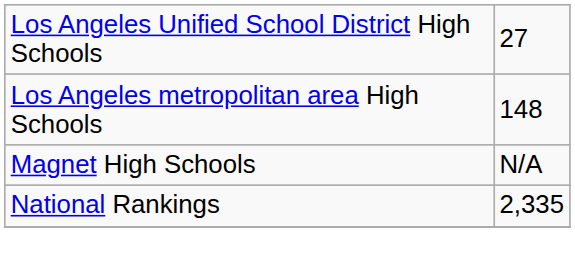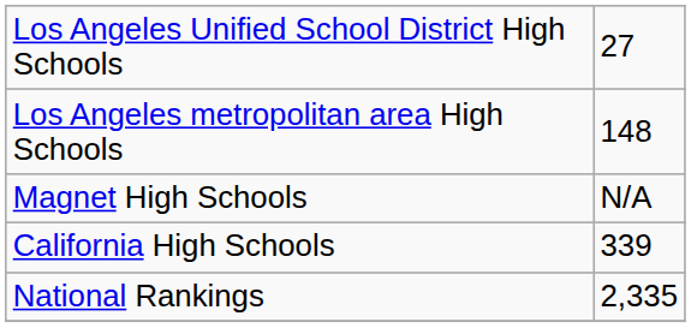 <table class="wikitable floatright" style="width: 22em;">
 <tr>
 <td><a href='#'>Los Angeles Unified School District</a> High Schools</td>
 <td>27</td>
 </tr>
 <tr>
 <td><a href='#'>Los Angeles metropolitan area</a> High Schools</td>
 <td>148</td>
 </tr>
 <tr>
 <td><a href='#'>Magnet</a> High Schools</td>
 <td>N/A</td>
 </tr>
 <tr>
+<td><a href='#'>California</a> High Schools</td>
+<td>339</td>
+</tr>
+<tr>
 <td><a href='#'>National</a> Rankings</td>
 <td>2,335</td>
 </tr>
 <tr>
 </tr>
 </table>
